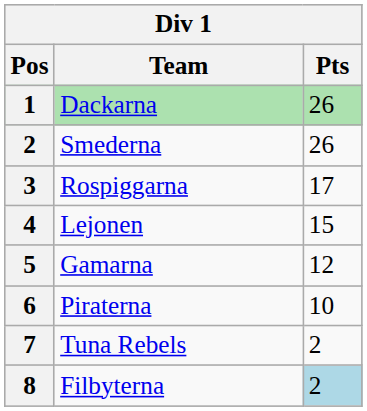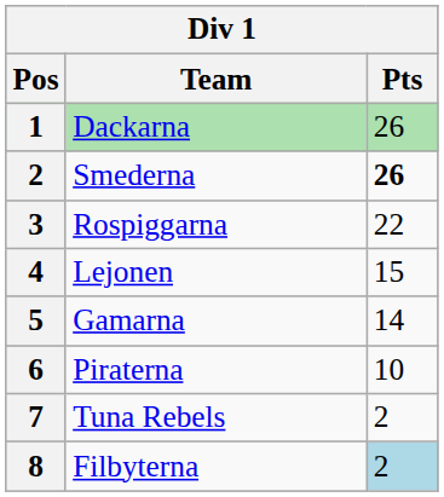 <table class="wikitable">
 <tr>
 <th colspan="3">Div 1</th>
 </tr>
 <tr>
 <th width=20>Pos</th>
 <th width=150>Team</th>
 <th width=30>Pts</th>
 </tr>
 <tr style="background:#ACE1AF;">
 <th>1</th>
 <td><a href='#'>Dackarna</a></td>
 <td>26</td>
 </tr>
 <tr>
 <th>2</th>
 <td><a href='#'>Smederna</a></td>
-<td>26</td>
+<td><strong>26</strong></td>
 </tr>
 <tr>
 <th>3</th>
 <td><a href='#'>Rospiggarna</a></td>
-<td>17</td>
+<td>22</td>
 </tr>
 <tr>
 <th>4</th>
 <td><a href='#'>Lejonen</a></td>
 <td>15</td>
 </tr>
 <tr>
 <th>5</th>
 <td><a href='#'>Gamarna</a></td>
-<td>12</td>
+<td>14</td>
 </tr>
 <tr>
 <th>6</th>
 <td><a href='#'>Piraterna</a></td>
 <td>10</td>
 </tr>
 <tr>
 <th>7</th>
 <td><a href='#'>Tuna Rebels</a></td>
 <td>2</td>
 </tr>
 <tr>
 <th>8</th>
 <td><a href='#'>Filbyterna</a></td>
 <td style="background: lightblue;">2</td>
 </tr>
 </table>
